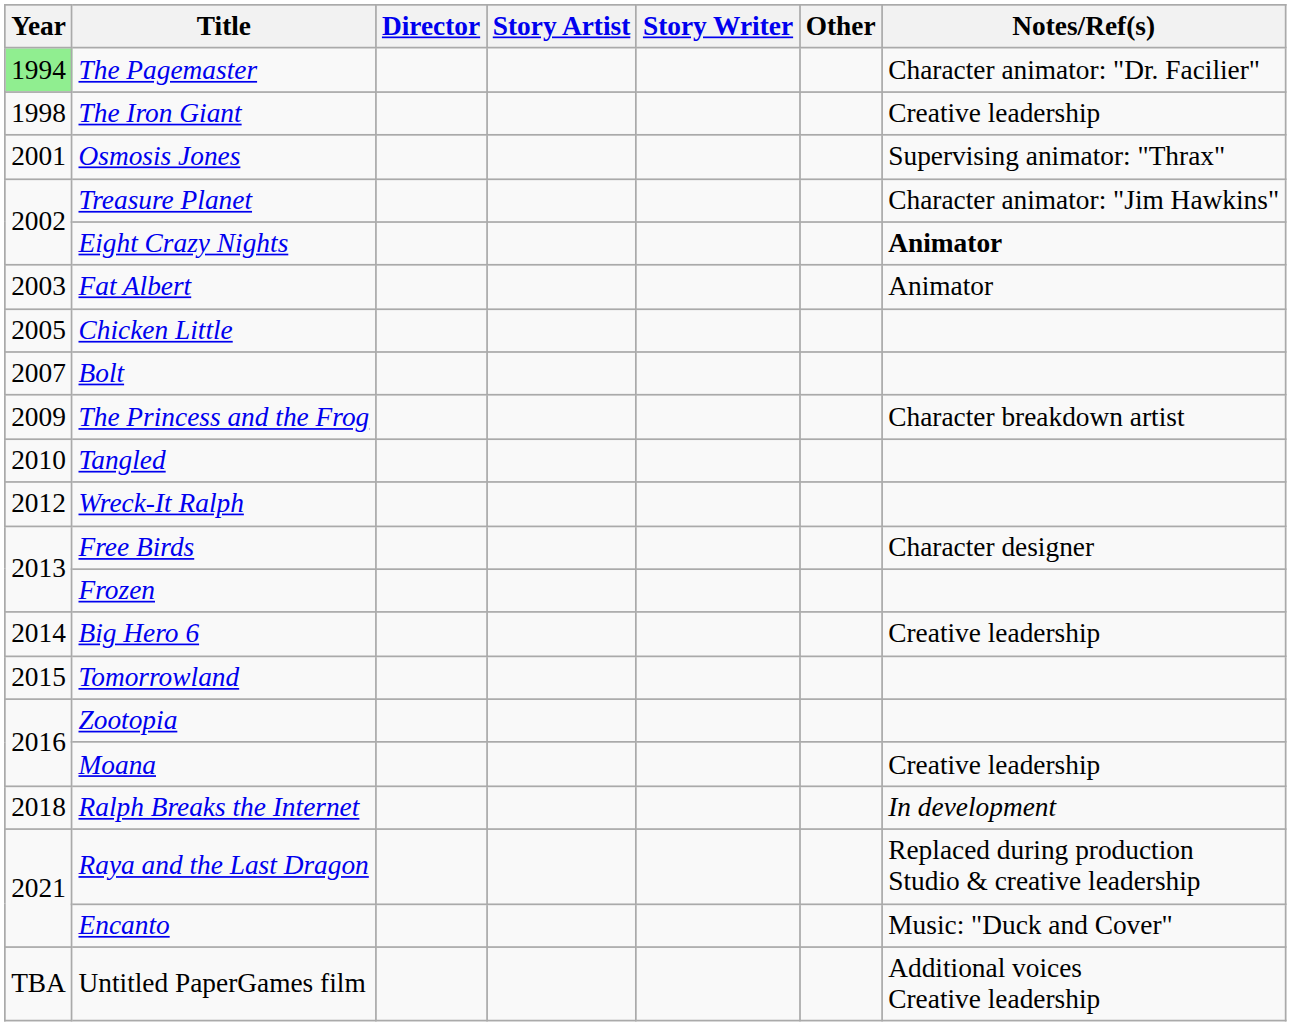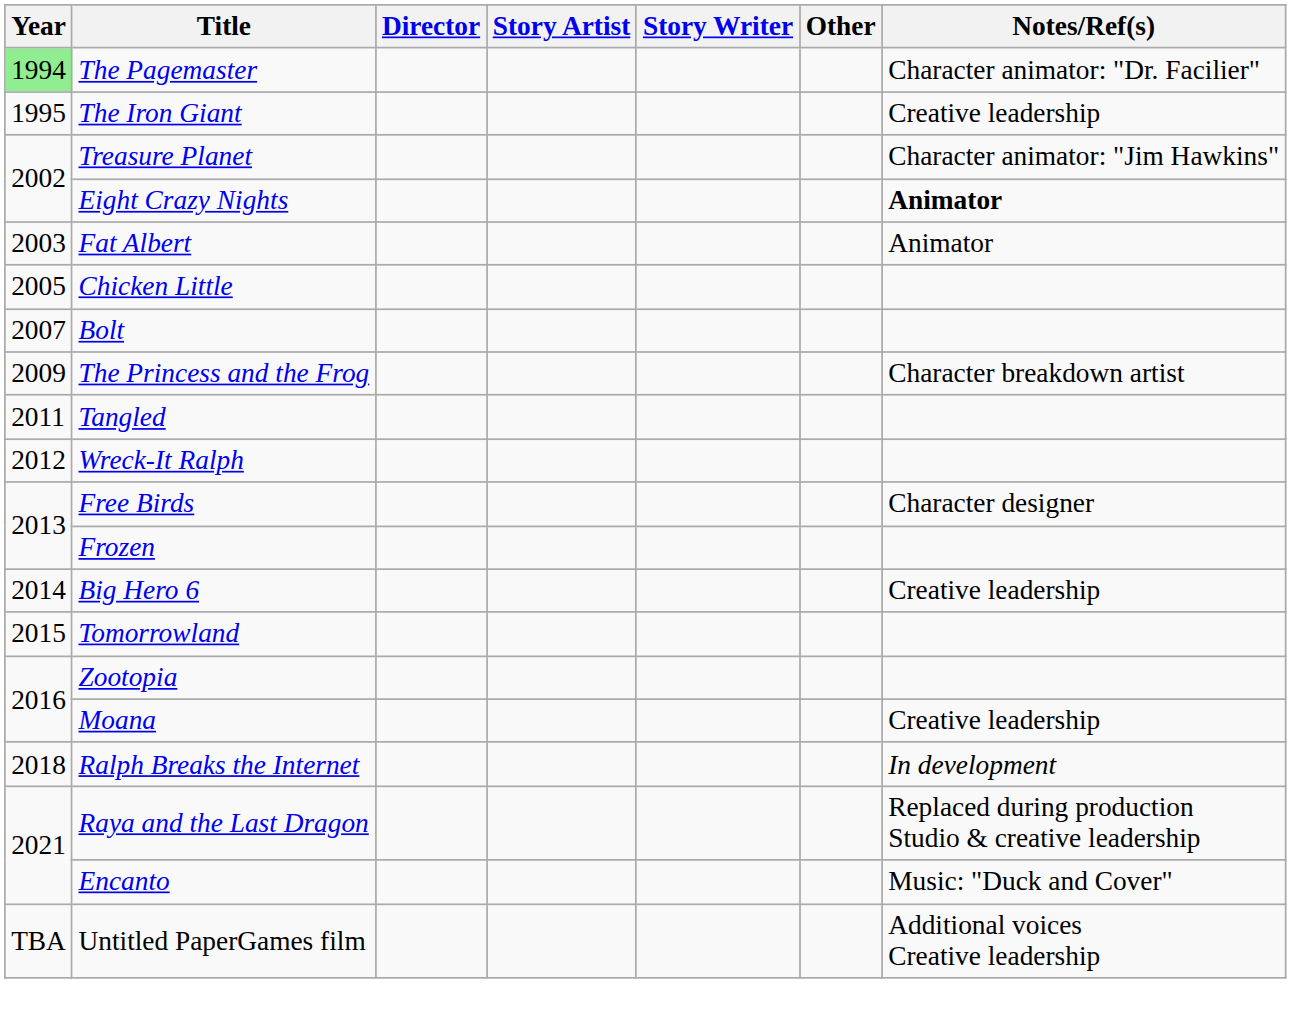 <table class="wikitable">
 <tr>
 <th>Year</th>
 <th>Title</th>
 <th><a href='#'>Director</a></th>
 <th><a href='#'>Story Artist</a></th>
 <th><a href='#'>Story Writer</a></th>
 <th>Other</th>
 <th>Notes/Ref(s)</th>
 </tr>
 <tr>
 <td style="background: lightgreen;">1994</td>
 <td><em><a href='#'>The Pagemaster</a></em></td>
 <td></td>
 <td></td>
 <td></td>
 <td></td>
 <td>Character animator: "Dr. Facilier"</td>
 </tr>
 <tr>
-<td>1998</td>
+<td>1995</td>
 <td><em><a href='#'>The Iron Giant</a></em></td>
 <td></td>
 <td></td>
 <td></td>
 <td></td>
 <td>Creative leadership</td>
-</tr>
-<tr>
-<td>2001</td>
-<td><em><a href='#'>Osmosis Jones</a></em></td>
-<td></td>
-<td></td>
-<td></td>
-<td></td>
-<td>Supervising animator: "Thrax"</td>
 </tr>
 <tr>
 <td rowspan="2">2002</td>
 <td><em><a href='#'>Treasure Planet</a></em></td>
 <td></td>
 <td></td>
 <td></td>
 <td></td>
 <td>Character animator: "Jim Hawkins"</td>
 </tr>
 <tr>
 <td><em><a href='#'>Eight Crazy Nights</a></em></td>
 <td></td>
 <td></td>
 <td></td>
 <td></td>
 <td><strong>Animator</strong></td>
 </tr>
 <tr>
 <td>2003</td>
 <td><em><a href='#'>Fat Albert</a></em></td>
 <td></td>
 <td></td>
 <td></td>
 <td></td>
 <td>Animator</td>
 </tr>
 <tr>
 <td>2005</td>
 <td><em><a href='#'>Chicken Little</a></em></td>
 <td></td>
 <td></td>
 <td></td>
 <td></td>
 <td></td>
 </tr>
 <tr>
 <td>2007</td>
 <td><em><a href='#'>Bolt</a></em></td>
 <td></td>
 <td></td>
 <td></td>
 <td></td>
 <td></td>
 </tr>
 <tr>
 <td>2009</td>
 <td><em><a href='#'>The Princess and the Frog</a></em></td>
 <td></td>
 <td></td>
 <td></td>
 <td></td>
 <td>Character breakdown artist</td>
 </tr>
 <tr>
-<td>2010</td>
+<td>2011</td>
 <td><em><a href='#'>Tangled</a></em></td>
 <td></td>
 <td></td>
 <td></td>
 <td></td>
 <td></td>
 </tr>
 <tr>
 <td>2012</td>
 <td><em><a href='#'>Wreck-It Ralph</a></em></td>
 <td></td>
 <td></td>
 <td></td>
 <td></td>
 <td></td>
 </tr>
 <tr>
 <td rowspan="2">2013</td>
 <td><em><a href='#'>Free Birds</a></em></td>
 <td></td>
 <td></td>
 <td></td>
 <td></td>
 <td>Character designer</td>
 </tr>
 <tr>
 <td><em><a href='#'>Frozen</a></em></td>
 <td></td>
 <td></td>
 <td></td>
 <td></td>
 <td></td>
 </tr>
 <tr>
 <td>2014</td>
 <td><em><a href='#'>Big Hero 6</a></em></td>
 <td></td>
 <td></td>
 <td></td>
 <td></td>
 <td>Creative leadership</td>
 </tr>
 <tr>
 <td>2015</td>
 <td><em><a href='#'>Tomorrowland</a></em></td>
 <td></td>
 <td></td>
 <td></td>
 <td></td>
 <td></td>
 </tr>
 <tr>
 <td rowspan="2">2016</td>
 <td><em><a href='#'>Zootopia</a></em></td>
 <td></td>
 <td></td>
 <td></td>
 <td></td>
 <td></td>
 </tr>
 <tr>
 <td><em><a href='#'>Moana</a></em></td>
 <td></td>
 <td></td>
 <td></td>
 <td></td>
 <td>Creative leadership</td>
 </tr>
 <tr>
 <td>2018</td>
 <td><em><a href='#'>Ralph Breaks the Internet</a></em></td>
 <td></td>
 <td></td>
 <td></td>
 <td></td>
 <td><em>In development</em></td>
 </tr>
 <tr>
 <td rowspan="2">2021</td>
 <td><em><a href='#'>Raya and the Last Dragon</a></em></td>
 <td></td>
 <td></td>
 <td></td>
 <td></td>
 <td>Replaced during production<br>Studio & creative leadership</td>
 </tr>
 <tr>
 <td><em><a href='#'>Encanto</a></em></td>
 <td></td>
 <td></td>
 <td></td>
 <td></td>
 <td>Music: "Duck and Cover"</td>
 </tr>
 <tr>
 <td>TBA</td>
 <td>Untitled PaperGames film</td>
 <td></td>
 <td></td>
 <td></td>
 <td></td>
 <td>Additional voices<br>Creative leadership</td>
 </tr>
 </table>
